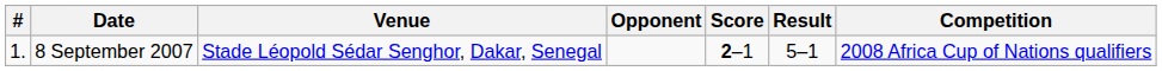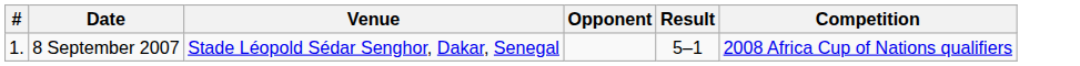 <table class="wikitable" style="font-size: 95%;">
 <tr>
 <th>#</th>
 <th>Date</th>
 <th>Venue</th>
 <th>Opponent</th>
-<th>Score</th>
 <th>Result</th>
 <th>Competition</th>
 </tr>
 <tr>
 <td>1.</td>
 <td>8 September 2007</td>
 <td><a href='#'>Stade Léopold Sédar Senghor</a>, <a href='#'>Dakar</a>, <a href='#'>Senegal</a></td>
 <td></td>
-<td align="center"><strong>2</strong>–1</td>
 <td align="center">5–1</td>
 <td><a href='#'>2008 Africa Cup of Nations qualifiers</a></td>
 </tr>
 </table>
